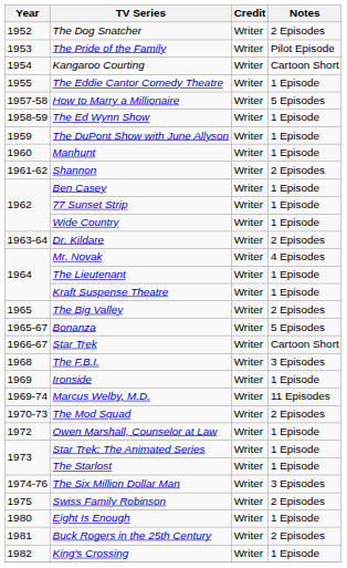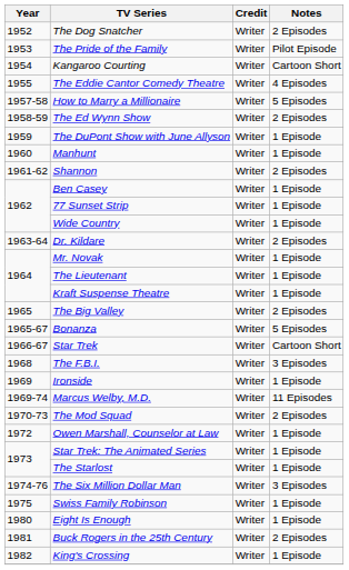 <table class="wikitable">
 <tr>
 <th>Year</th>
 <th>TV Series</th>
 <th>Credit</th>
 <th>Notes</th>
 </tr>
 <tr>
 <td>1952</td>
 <td><em>The Dog Snatcher</em></td>
 <td>Writer</td>
 <td>2 Episodes</td>
 </tr>
 <tr>
 <td>1953</td>
 <td><em><a href='#'>The Pride of the Family</a></em></td>
 <td>Writer</td>
 <td>Pilot Episode</td>
 </tr>
 <tr>
 <td>1954</td>
 <td><em>Kangaroo Courting</em></td>
 <td>Writer</td>
 <td>Cartoon Short</td>
 </tr>
 <tr>
 <td>1955</td>
 <td><em><a href='#'>The Eddie Cantor Comedy Theatre</a></em></td>
 <td>Writer</td>
-<td>1 Episode</td>
+<td>4 Episodes</td>
 </tr>
 <tr>
 <td>1957-58</td>
 <td><em><a href='#'>How to Marry a Millionaire</a></em></td>
 <td>Writer</td>
 <td>5 Episodes</td>
 </tr>
 <tr>
 <td>1958-59</td>
 <td><em><a href='#'>The Ed Wynn Show</a></em></td>
 <td>Writer</td>
-<td>1 Episode</td>
+<td>2 Episodes</td>
 </tr>
 <tr>
 <td>1959</td>
 <td><em><a href='#'>The DuPont Show with June Allyson</a></em></td>
 <td>Writer</td>
 <td>1 Episode</td>
 </tr>
 <tr>
 <td>1960</td>
 <td><em><a href='#'>Manhunt</a></em></td>
 <td>Writer</td>
 <td>1 Episode</td>
 </tr>
 <tr>
 <td>1961-62</td>
 <td><em><a href='#'>Shannon</a></em></td>
 <td>Writer</td>
 <td>2 Episodes</td>
 </tr>
 <tr>
 <td rowspan=3>1962</td>
 <td><em><a href='#'>Ben Casey</a></em></td>
 <td>Writer</td>
 <td>1 Episode</td>
 </tr>
 <tr>
 <td><em><a href='#'>77 Sunset Strip</a></em></td>
 <td>Writer</td>
 <td>1 Episode</td>
 </tr>
 <tr>
 <td><em><a href='#'>Wide Country</a></em></td>
 <td>Writer</td>
 <td>1 Episode</td>
 </tr>
 <tr>
 <td>1963-64</td>
 <td><em><a href='#'>Dr. Kildare</a></em></td>
 <td>Writer</td>
 <td>2 Episodes</td>
 </tr>
 <tr>
 <td rowspan=3>1964</td>
 <td><em><a href='#'>Mr. Novak</a></em></td>
 <td>Writer</td>
-<td>4 Episodes</td>
+<td>1 Episode</td>
 </tr>
 <tr>
 <td><em><a href='#'>The Lieutenant</a></em></td>
 <td>Writer</td>
 <td>1 Episode</td>
 </tr>
 <tr>
 <td><em><a href='#'>Kraft Suspense Theatre</a></em></td>
 <td>Writer</td>
 <td>1 Episode</td>
 </tr>
 <tr>
 <td>1965</td>
 <td><em><a href='#'>The Big Valley</a></em></td>
 <td>Writer</td>
 <td>2 Episodes</td>
 </tr>
 <tr>
 <td>1965-67</td>
 <td><em><a href='#'>Bonanza</a></em></td>
 <td>Writer</td>
 <td>5 Episodes</td>
 </tr>
 <tr>
 <td>1966-67</td>
 <td><em><a href='#'>Star Trek</a></em></td>
 <td>Writer</td>
 <td>Cartoon Short</td>
 </tr>
 <tr>
 <td>1968</td>
 <td><em><a href='#'>The F.B.I.</a></em></td>
 <td>Writer</td>
 <td>3 Episodes</td>
 </tr>
 <tr>
 <td>1969</td>
 <td><em><a href='#'>Ironside</a></em></td>
 <td>Writer</td>
 <td>1 Episode</td>
 </tr>
 <tr>
 <td>1969-74</td>
 <td><em><a href='#'>Marcus Welby, M.D.</a></em></td>
 <td>Writer</td>
 <td>11 Episodes</td>
 </tr>
 <tr>
 <td>1970-73</td>
 <td><em><a href='#'>The Mod Squad</a></em></td>
 <td>Writer</td>
 <td>2 Episodes</td>
 </tr>
 <tr>
 <td>1972</td>
 <td><em><a href='#'>Owen Marshall, Counselor at Law</a></em></td>
 <td>Writer</td>
 <td>1 Episode</td>
 </tr>
 <tr>
 <td rowspan=2>1973</td>
 <td><em><a href='#'>Star Trek: The Animated Series</a></em></td>
 <td>Writer</td>
 <td>1 Episode</td>
 </tr>
 <tr>
 <td><em><a href='#'>The Starlost</a></em></td>
 <td>Writer</td>
 <td>1 Episode</td>
 </tr>
 <tr>
 <td>1974-76</td>
 <td><em><a href='#'>The Six Million Dollar Man</a></em></td>
 <td>Writer</td>
 <td>3 Episodes</td>
 </tr>
 <tr>
 <td>1975</td>
 <td><em><a href='#'>Swiss Family Robinson</a></em></td>
 <td>Writer</td>
-<td>2 Episodes</td>
+<td>1 Episode</td>
 </tr>
 <tr>
 <td>1980</td>
 <td><em><a href='#'>Eight Is Enough</a></em></td>
 <td>Writer</td>
 <td>1 Episode</td>
 </tr>
 <tr>
 <td>1981</td>
 <td><em><a href='#'>Buck Rogers in the 25th Century</a></em></td>
 <td>Writer</td>
 <td>2 Episodes</td>
 </tr>
 <tr>
 <td>1982</td>
 <td><em><a href='#'>King's Crossing</a></em></td>
 <td>Writer</td>
 <td>1 Episode</td>
 </tr>
 <tr>
 </tr>
 </table>
